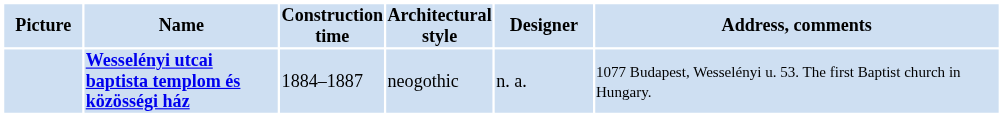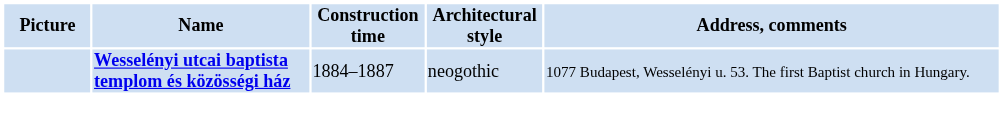 <table width="100%">
 <tr>
 <th bgcolor="#CEDFF2" width="8%">Picture</th>
 <th bgcolor="#CEDFF2" width="20%">Name</th>
 <th bgcolor="#CEDFF2" width="10%">Construction time</th>
 <th bgcolor="#CEDFF2" width="10%">Architectural style</th>
-<th bgcolor="#CEDFF2" width="10%">Designer</th>
 <th bgcolor="#CEDFF2" width="42%">Address, comments</th>
 </tr>
 <tr>
 <td bgcolor="#CEDFF2"></td>
 <td bgcolor="#CEDFF2"><strong><a href='#'>Wesselényi utcai baptista templom és közösségi ház</a></strong></td>
 <td bgcolor="#CEDFF2">1884–1887</td>
 <td bgcolor="#CEDFF2">neogothic</td>
-<td bgcolor="#CEDFF2">n. a.</td>
 <td bgcolor="#CEDFF2"><small>1077 Budapest, Wesselényi u. 53. The first Baptist church in Hungary.</small></td>
 </tr>
 </table>
